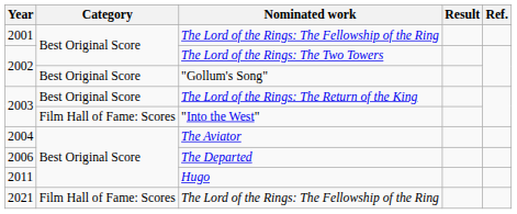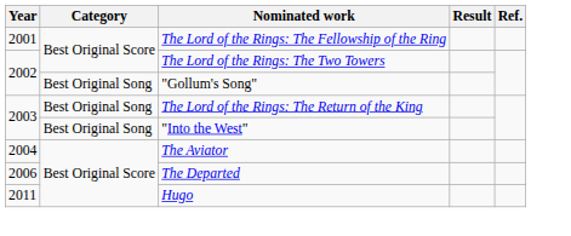 <table class="wikitable">
 <tr>
 <th>Year</th>
 <th>Category</th>
 <th>Nominated work</th>
 <th>Result</th>
 <th>Ref.</th>
 </tr>
 <tr>
 <td>2001</td>
 <td rowspan="2">Best Original Score</td>
 <td><em><a href='#'>The Lord of the Rings: The Fellowship of the Ring</a></em></td>
 <td></td>
 <td align="center"></td>
 </tr>
 <tr>
 <td rowspan="2">2002</td>
 <td><em><a href='#'>The Lord of the Rings: The Two Towers</a></em></td>
 <td></td>
 <td align="center" rowspan="2"></td>
 </tr>
 <tr>
-<td>Best Original Score</td>
+<td>Best Original Song</td>
 <td>"Gollum's Song" </td>
 <td></td>
 </tr>
 <tr>
 <td rowspan="2">2003</td>
-<td>Best Original Score</td>
+<td>Best Original Song</td>
 <td><em><a href='#'>The Lord of the Rings: The Return of the King</a></em></td>
 <td></td>
 <td align="center" rowspan="2"></td>
 </tr>
 <tr>
-<td>Film Hall of Fame: Scores</td>
+<td>Best Original Song</td>
 <td>"<a href='#'>Into the West</a>" </td>
 <td></td>
 </tr>
 <tr>
 <td>2004</td>
 <td rowspan="3">Best Original Score</td>
 <td><em><a href='#'>The Aviator</a></em></td>
 <td></td>
 <td align="center"></td>
 </tr>
 <tr>
 <td>2006</td>
 <td><em><a href='#'>The Departed</a></em></td>
 <td></td>
 <td align="center"></td>
 </tr>
 <tr>
 <td>2011</td>
 <td><em><a href='#'>Hugo</a></em></td>
 <td></td>
 <td align="center"></td>
 </tr>
-<tr>
-<td>2021</td>
-<td>Film Hall of Fame: Scores</td>
-<td><em>The Lord of the Rings: The Fellowship of the Ring</em></td>
-<td></td>
-<td align="center"></td>
-</tr>
 </table>
